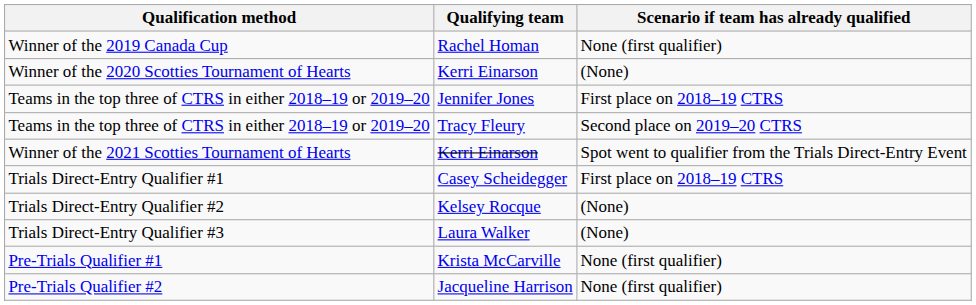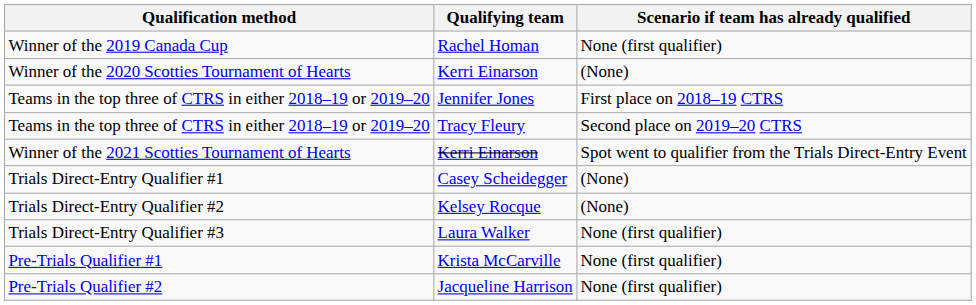 <table class="wikitable">
 <tr>
 <th scope="col">Qualification method</th>
 <th scope="col">Qualifying team</th>
 <th scope="col">Scenario if team has already qualified</th>
 </tr>
 <tr>
 <td>Winner of the <a href='#'>2019 Canada Cup</a></td>
 <td> <a href='#'>Rachel Homan</a></td>
 <td>None (first qualifier)</td>
 </tr>
 <tr>
 <td>Winner of the <a href='#'>2020 Scotties Tournament of Hearts</a></td>
 <td> <a href='#'>Kerri Einarson</a></td>
 <td>(None)</td>
 </tr>
 <tr>
 <td>Teams in the top three of <a href='#'>CTRS</a> in either <a href='#'>2018–19</a> or <a href='#'>2019–20</a></td>
 <td> <a href='#'>Jennifer Jones</a></td>
 <td>First place on <a href='#'>2018–19</a> <a href='#'>CTRS</a></td>
 </tr>
 <tr>
 <td>Teams in the top three of <a href='#'>CTRS</a> in either <a href='#'>2018–19</a> or <a href='#'>2019–20</a></td>
 <td> <a href='#'>Tracy Fleury</a></td>
 <td>Second place on <a href='#'>2019–20</a> <a href='#'>CTRS</a></td>
 </tr>
 <tr>
 <td>Winner of the <a href='#'>2021 Scotties Tournament of Hearts</a></td>
 <td> <s><a href='#'>Kerri Einarson</a></s></td>
 <td>Spot went to qualifier from the Trials Direct-Entry Event</td>
 </tr>
 <tr>
 <td>Trials Direct-Entry Qualifier #1</td>
 <td> <a href='#'>Casey Scheidegger</a></td>
-<td>First place on <a href='#'>2018–19</a> <a href='#'>CTRS</a></td>
+<td>(None)</td>
 </tr>
 <tr>
 <td>Trials Direct-Entry Qualifier #2</td>
 <td> <a href='#'>Kelsey Rocque</a></td>
 <td>(None)</td>
 </tr>
 <tr>
 <td>Trials Direct-Entry Qualifier #3</td>
 <td> <a href='#'>Laura Walker</a></td>
-<td>(None)</td>
+<td>None (first qualifier)</td>
 </tr>
 <tr>
 <td><a href='#'>Pre-Trials Qualifier #1</a></td>
 <td> <a href='#'>Krista McCarville</a></td>
 <td>None (first qualifier)</td>
 </tr>
 <tr>
 <td><a href='#'>Pre-Trials Qualifier #2</a></td>
 <td> <a href='#'>Jacqueline Harrison</a></td>
 <td>None (first qualifier)</td>
 </tr>
 </table>
